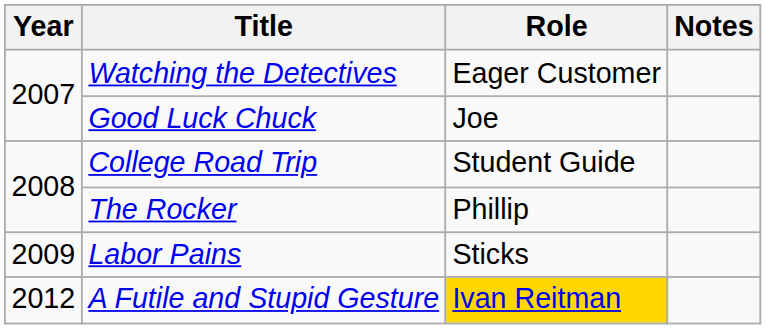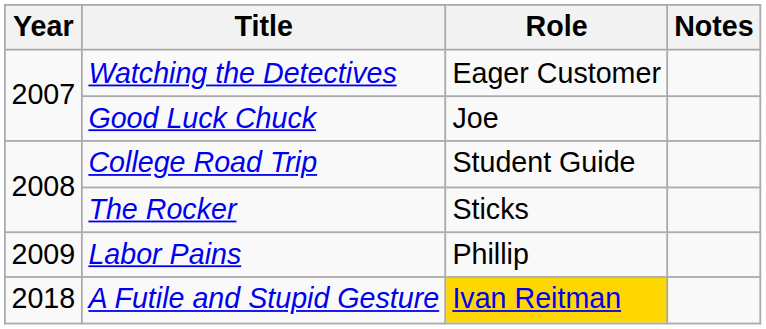 <table class="wikitable">
 <tr>
 <th>Year</th>
 <th>Title</th>
 <th>Role</th>
 <th>Notes</th>
 </tr>
 <tr>
 <td rowspan="2">2007</td>
 <td><a href='#'><em>Watching the Detectives</em></a></td>
 <td>Eager Customer</td>
 <td></td>
 </tr>
 <tr>
 <td><em><a href='#'>Good Luck Chuck</a></em></td>
 <td>Joe</td>
 <td></td>
 </tr>
 <tr>
 <td rowspan="2">2008</td>
 <td><em><a href='#'>College Road Trip</a></em></td>
 <td>Student Guide</td>
 <td></td>
 </tr>
 <tr>
 <td><a href='#'><em>The Rocker</em></a></td>
-<td>Phillip</td>
+<td>Sticks</td>
 <td></td>
 </tr>
 <tr>
 <td>2009</td>
 <td><em><a href='#'>Labor Pains</a></em></td>
-<td>Sticks</td>
+<td>Phillip</td>
 <td></td>
 </tr>
 <tr>
-<td>2012</td>
+<td>2018</td>
 <td><a href='#'><em>A Futile and Stupid Gesture</em></a></td>
 <td style="background: gold;"><a href='#'>Ivan Reitman</a></td>
 <td></td>
 </tr>
 </table>
